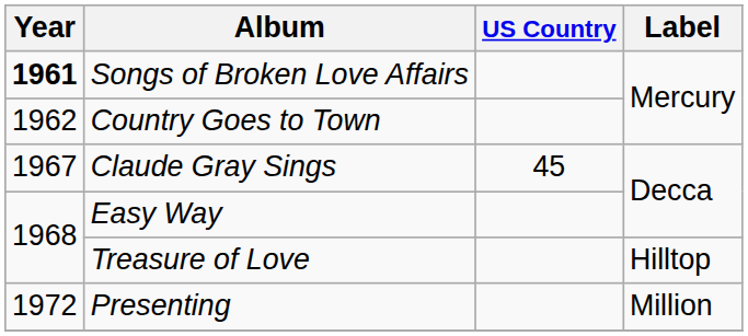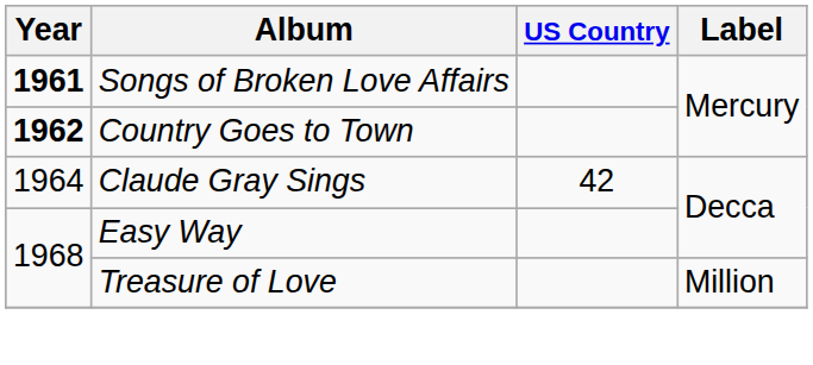 <table class="wikitable">
 <tr>
 <th>Year</th>
 <th>Album</th>
 <th><small><a href='#'>US Country</a></small></th>
 <th>Label</th>
 </tr>
 <tr>
 <td><strong>1961</strong></td>
 <td><em>Songs of Broken Love Affairs</em></td>
 <td></td>
 <td rowspan="2">Mercury</td>
 </tr>
 <tr>
-<td>1962</td>
+<td><strong>1962</strong></td>
 <td><em>Country Goes to Town</em></td>
 <td></td>
 </tr>
 <tr>
-<td>1967</td>
+<td>1964</td>
 <td><em>Claude Gray Sings</em></td>
-<td align="center">45</td>
+<td align="center">42</td>
 <td rowspan="2">Decca</td>
 </tr>
 <tr>
 <td rowspan="2">1968</td>
 <td><em>Easy Way</em></td>
 <td></td>
 </tr>
 <tr>
 <td><em>Treasure of Love</em></td>
 <td></td>
-<td>Hilltop</td>
-</tr>
-<tr>
-<td>1972</td>
-<td><em>Presenting</em></td>
-<td></td>
 <td>Million</td>
 </tr>
 <tr>
 </tr>
 </table>
